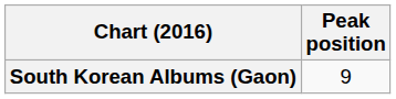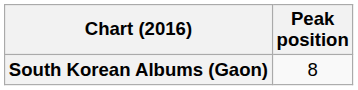 <table class="wikitable plainrowheaders" style="text-align:center;">
 <tr>
 <th scope="col">Chart (2016)</th>
 <th scope="col">Peak<br>position</th>
 </tr>
 <tr>
 <th scope="row">South Korean Albums (Gaon)</th>
-<td>9</td>
+<td>8</td>
 </tr>
 </table>
